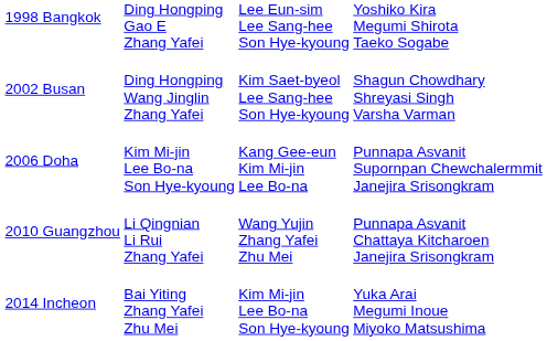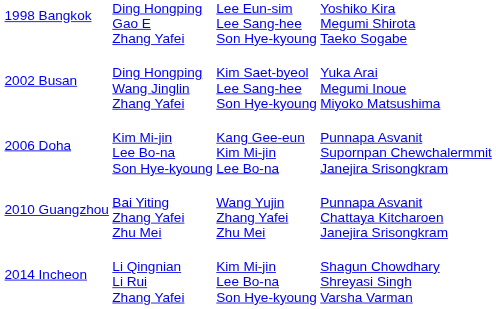 <table>
 <tr>
 <td><a href='#'>1998 Bangkok</a></td>
 <td><br><a href='#'>Ding Hongping</a><br><a href='#'>Gao E</a><br><a href='#'>Zhang Yafei</a></td>
 <td><br><a href='#'>Lee Eun-sim</a><br><a href='#'>Lee Sang-hee</a><br><a href='#'>Son Hye-kyoung</a></td>
 <td><br><a href='#'>Yoshiko Kira</a><br><a href='#'>Megumi Shirota</a><br><a href='#'>Taeko Sogabe</a></td>
 </tr>
 <tr>
 <td><a href='#'>2002 Busan</a></td>
 <td><br><a href='#'>Ding Hongping</a><br><a href='#'>Wang Jinglin</a><br><a href='#'>Zhang Yafei</a></td>
 <td><br><a href='#'>Kim Saet-byeol</a><br><a href='#'>Lee Sang-hee</a><br><a href='#'>Son Hye-kyoung</a></td>
-<td><br><a href='#'>Shagun Chowdhary</a><br><a href='#'>Shreyasi Singh</a><br><a href='#'>Varsha Varman</a></td>
+<td><br><a href='#'>Yuka Arai</a><br><a href='#'>Megumi Inoue</a><br><a href='#'>Miyoko Matsushima</a></td>
 </tr>
 <tr>
 <td><a href='#'>2006 Doha</a></td>
 <td><br><a href='#'>Kim Mi-jin</a><br><a href='#'>Lee Bo-na</a><br><a href='#'>Son Hye-kyoung</a></td>
 <td><br><a href='#'>Kang Gee-eun</a><br><a href='#'>Kim Mi-jin</a><br><a href='#'>Lee Bo-na</a></td>
 <td><br><a href='#'>Punnapa Asvanit</a><br><a href='#'>Supornpan Chewchalermmit</a><br><a href='#'>Janejira Srisongkram</a></td>
 </tr>
 <tr>
 <td><a href='#'>2010 Guangzhou</a></td>
-<td><br><a href='#'>Li Qingnian</a><br><a href='#'>Li Rui</a><br><a href='#'>Zhang Yafei</a></td>
+<td><br><a href='#'>Bai Yiting</a><br><a href='#'>Zhang Yafei</a><br><a href='#'>Zhu Mei</a></td>
 <td><br><a href='#'>Wang Yujin</a><br><a href='#'>Zhang Yafei</a><br><a href='#'>Zhu Mei</a></td>
 <td><br><a href='#'>Punnapa Asvanit</a><br><a href='#'>Chattaya Kitcharoen</a><br><a href='#'>Janejira Srisongkram</a></td>
 </tr>
 <tr>
 <td><a href='#'>2014 Incheon</a></td>
-<td><br><a href='#'>Bai Yiting</a><br><a href='#'>Zhang Yafei</a><br><a href='#'>Zhu Mei</a></td>
+<td><br><a href='#'>Li Qingnian</a><br><a href='#'>Li Rui</a><br><a href='#'>Zhang Yafei</a></td>
 <td><br><a href='#'>Kim Mi-jin</a><br><a href='#'>Lee Bo-na</a><br><a href='#'>Son Hye-kyoung</a></td>
-<td><br><a href='#'>Yuka Arai</a><br><a href='#'>Megumi Inoue</a><br><a href='#'>Miyoko Matsushima</a></td>
+<td><br><a href='#'>Shagun Chowdhary</a><br><a href='#'>Shreyasi Singh</a><br><a href='#'>Varsha Varman</a></td>
 </tr>
 </table>
